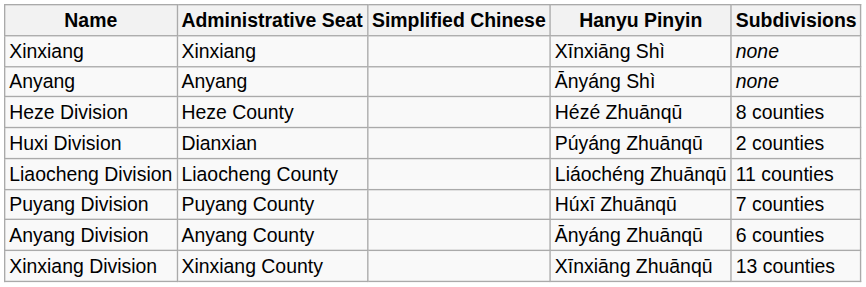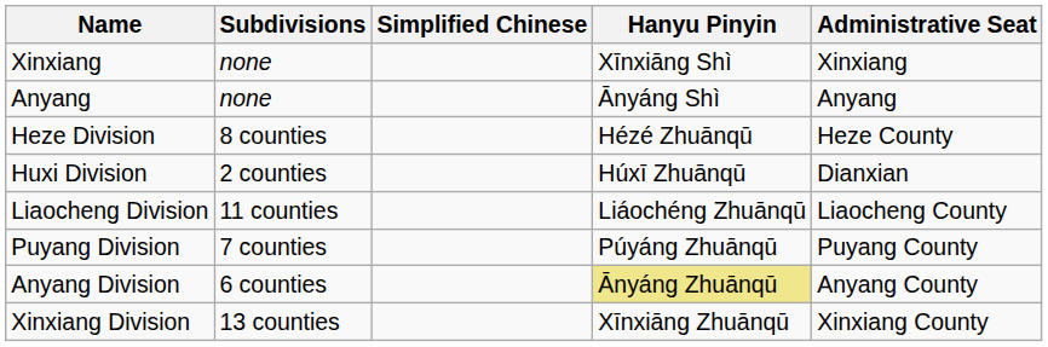 <table class="wikitable"  style="font-size:90%;" align=center>
 <tr>
 <th>Name</th>
-<th>Administrative Seat</th>
+<th>Subdivisions</th>
 <th>Simplified Chinese</th>
 <th>Hanyu Pinyin</th>
-<th>Subdivisions</th>
+<th>Administrative Seat</th>
 </tr>
 <tr>
 <td>Xinxiang</td>
-<td>Xinxiang</td>
+<td><em>none</em></td>
 <td><span></span></td>
 <td>Xīnxiāng Shì</td>
-<td><em>none</em></td>
+<td>Xinxiang</td>
 </tr>
 <tr>
 <td>Anyang</td>
-<td>Anyang</td>
+<td><em>none</em></td>
 <td><span></span></td>
 <td>Ānyáng Shì</td>
-<td><em>none</em></td>
+<td>Anyang</td>
 </tr>
 <tr>
 <td>Heze Division</td>
-<td>Heze County</td>
+<td>8 counties</td>
 <td><span></span></td>
 <td>Hézé Zhuānqū</td>
-<td>8 counties</td>
+<td>Heze County</td>
 </tr>
 <tr>
 <td>Huxi Division</td>
+<td>2 counties</td>
+<td><span></span></td>
+<td>Húxī Zhuānqū</td>
 <td>Dianxian</td>
-<td><span></span></td>
-<td>Púyáng Zhuānqū</td>
-<td>2 counties</td>
 </tr>
 <tr>
 <td>Liaocheng Division</td>
-<td>Liaocheng County</td>
+<td>11 counties</td>
 <td><span></span></td>
 <td>Liáochéng Zhuānqū</td>
-<td>11 counties</td>
+<td>Liaocheng County</td>
 </tr>
 <tr>
 <td>Puyang Division</td>
+<td>7 counties</td>
+<td><span></span></td>
+<td>Púyáng Zhuānqū</td>
 <td>Puyang County</td>
-<td><span></span></td>
-<td>Húxī Zhuānqū</td>
-<td>7 counties</td>
 </tr>
 <tr>
 <td>Anyang Division</td>
+<td>6 counties</td>
+<td><span></span></td>
+<td style="background: khaki;">Ānyáng Zhuānqū</td>
 <td>Anyang County</td>
-<td><span></span></td>
-<td>Ānyáng Zhuānqū</td>
-<td>6 counties</td>
 </tr>
 <tr>
 <td>Xinxiang Division</td>
-<td>Xinxiang County</td>
+<td>13 counties</td>
 <td><span></span></td>
 <td>Xīnxiāng Zhuānqū</td>
-<td>13 counties</td>
+<td>Xinxiang County</td>
 </tr>
 </table>
